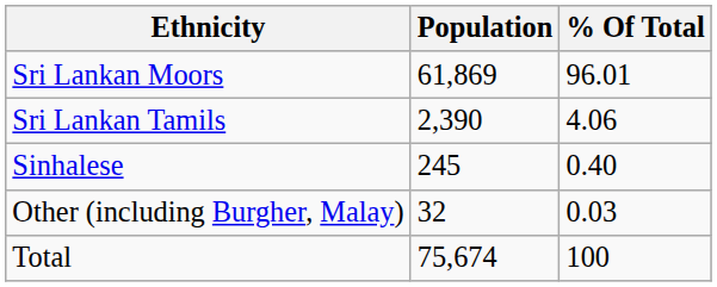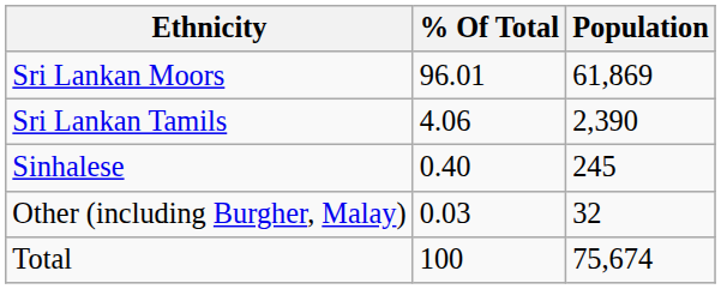 <table class="wikitable">
 <tr>
 <th>Ethnicity</th>
+<th>% Of Total</th>
 <th>Population</th>
-<th>% Of Total</th>
 </tr>
 <tr>
 <td><a href='#'>Sri Lankan Moors</a></td>
+<td>96.01</td>
 <td>61,869</td>
-<td>96.01</td>
 </tr>
 <tr>
 <td><a href='#'>Sri Lankan Tamils</a></td>
+<td>4.06</td>
 <td>2,390</td>
-<td>4.06</td>
 </tr>
 <tr>
 <td><a href='#'>Sinhalese</a></td>
+<td>0.40</td>
 <td>245</td>
-<td>0.40</td>
 </tr>
 <tr>
 <td>Other (including <a href='#'>Burgher</a>, <a href='#'>Malay</a>)</td>
+<td>0.03</td>
 <td>32</td>
-<td>0.03</td>
 </tr>
 <tr>
 <td>Total</td>
+<td>100</td>
 <td>75,674</td>
-<td>100</td>
 </tr>
 </table>
